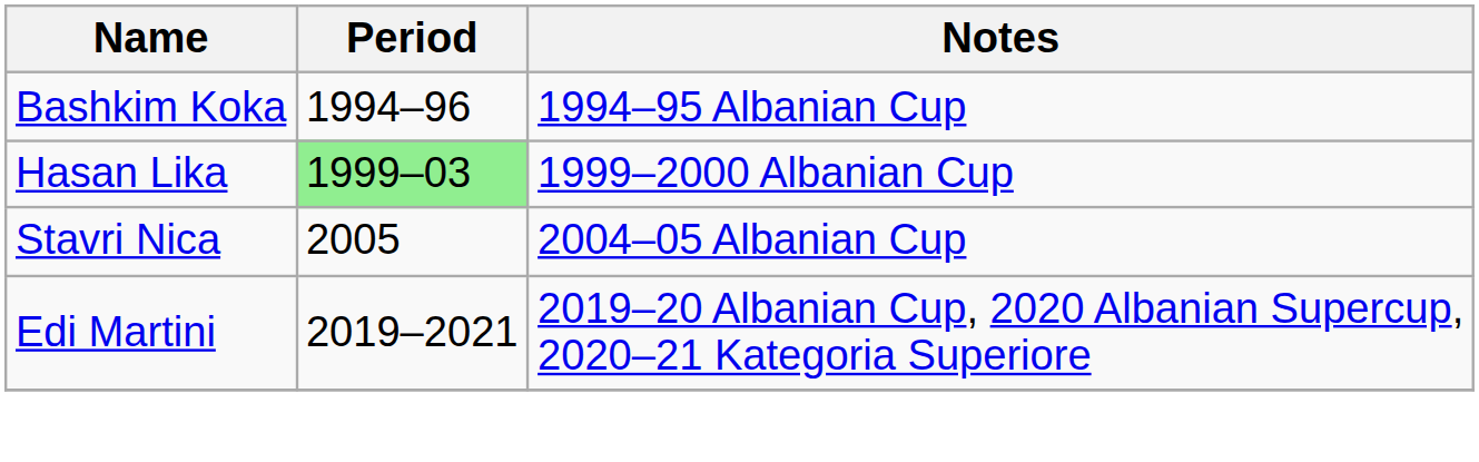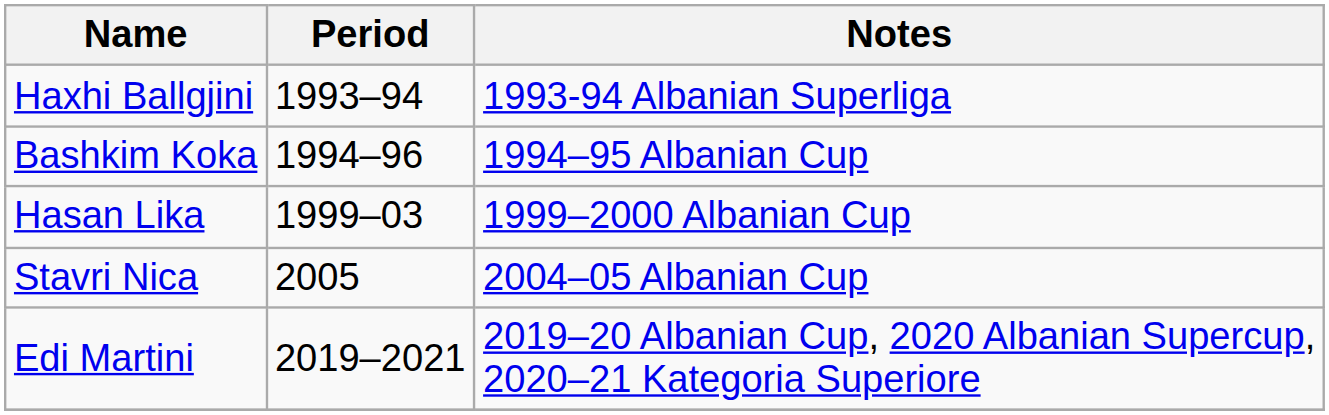 <table class="wikitable">
 <tr>
 <th>Name</th>
 <th>Period</th>
 <th>Notes</th>
+</tr>
+<tr>
+<td> <a href='#'>Haxhi Ballgjini</a></td>
+<td>1993–94</td>
+<td><a href='#'>1993-94 Albanian Superliga</a></td>
 </tr>
 <tr>
 <td> <a href='#'>Bashkim Koka</a></td>
 <td>1994–96</td>
 <td><a href='#'>1994–95 Albanian Cup</a></td>
 </tr>
 <tr>
 <td> <a href='#'>Hasan Lika</a></td>
-<td style="background: lightgreen;">1999–03</td>
+<td>1999–03</td>
 <td><a href='#'>1999–2000 Albanian Cup</a></td>
 </tr>
 <tr>
 <td> <a href='#'>Stavri Nica</a></td>
 <td>2005</td>
 <td><a href='#'>2004–05 Albanian Cup</a></td>
 </tr>
 <tr>
 <td> <a href='#'>Edi Martini</a></td>
 <td>2019–2021</td>
 <td><a href='#'>2019–20 Albanian Cup</a>, <a href='#'>2020 Albanian Supercup</a>,<br><a href='#'>2020–21 Kategoria Superiore</a></td>
 </tr>
 <tr>
 </tr>
 </table>
